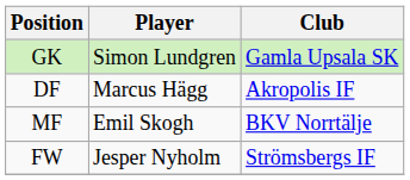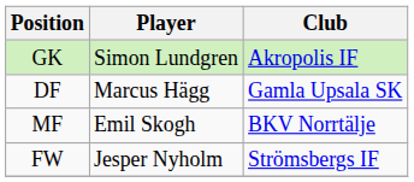 <table class="wikitable" style="text-align:center;float:left;margin-right:1em;">
 <tr>
 <th>Position</th>
 <th>Player</th>
 <th>Club</th>
 </tr>
 <tr bgcolor=#D0F0C0>
 <td>GK</td>
 <td align="left"> Simon Lundgren</td>
-<td align="left"><a href='#'>Gamla Upsala SK</a></td>
+<td align="left"><a href='#'>Akropolis IF</a></td>
 </tr>
 <tr>
 <td>DF</td>
 <td align="left"> Marcus Hägg</td>
-<td align="left"><a href='#'>Akropolis IF</a></td>
+<td align="left"><a href='#'>Gamla Upsala SK</a></td>
 </tr>
 <tr>
 <td>MF</td>
 <td align="left"> Emil Skogh</td>
 <td align="left"><a href='#'>BKV Norrtälje</a></td>
 </tr>
 <tr>
 <td>FW</td>
 <td align="left"> Jesper Nyholm</td>
 <td align="left"><a href='#'>Strömsbergs IF</a></td>
 </tr>
 <tr>
 </tr>
 </table>
